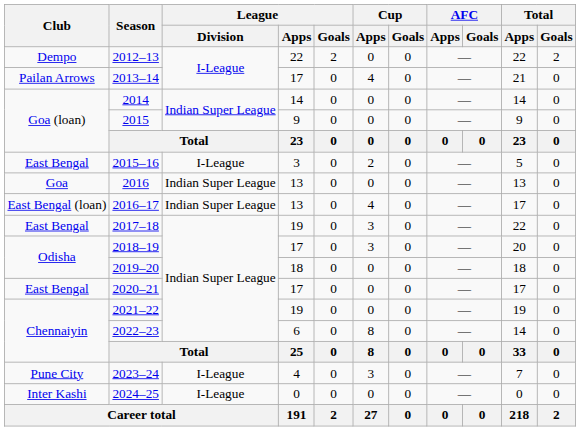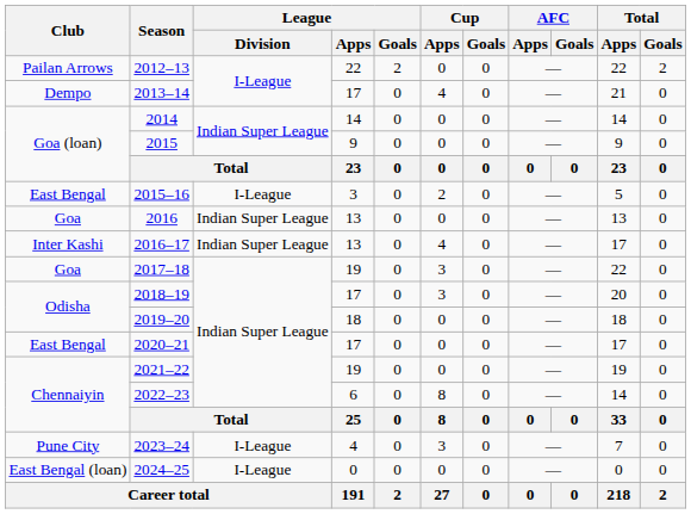 <table class="wikitable" style="text-align: center; font-size">
 <tr>
 <th rowspan="2">Club</th>
 <th rowspan="2">Season</th>
 <th colspan="3">League</th>
 <th colspan="2">Cup</th>
 <th colspan="2"><a href='#'>AFC</a></th>
 <th colspan="2">Total</th>
 </tr>
 <tr>
 <th>Division</th>
 <th>Apps</th>
 <th>Goals</th>
 <th>Apps</th>
 <th>Goals</th>
 <th>Apps</th>
 <th>Goals</th>
 <th>Apps</th>
 <th>Goals</th>
 </tr>
 <tr>
-<td rowspan="1"><a href='#'>Dempo</a></td>
+<td rowspan="1"><a href='#'>Pailan Arrows</a></td>
 <td><a href='#'>2012–13</a></td>
 <td rowspan="2"><a href='#'>I-League</a></td>
 <td>22</td>
 <td>2</td>
 <td>0</td>
 <td>0</td>
 <td colspan="2">—</td>
 <td>22</td>
 <td>2</td>
 </tr>
 <tr>
-<td rowspan="1"><a href='#'>Pailan Arrows</a></td>
+<td rowspan="1"><a href='#'>Dempo</a></td>
 <td><a href='#'>2013–14</a></td>
 <td>17</td>
 <td>0</td>
 <td>4</td>
 <td>0</td>
 <td colspan="2">—</td>
 <td>21</td>
 <td>0</td>
 </tr>
 <tr>
 <td rowspan="3"><a href='#'>Goa</a> (loan)</td>
 <td><a href='#'>2014</a></td>
 <td rowspan="2"><a href='#'>Indian Super League</a></td>
 <td>14</td>
 <td>0</td>
 <td>0</td>
 <td>0</td>
 <td colspan="2">—</td>
 <td>14</td>
 <td>0</td>
 </tr>
 <tr>
 <td><a href='#'>2015</a></td>
 <td>9</td>
 <td>0</td>
 <td>0</td>
 <td>0</td>
 <td colspan="2">—</td>
 <td>9</td>
 <td>0</td>
 </tr>
 <tr>
 <th colspan="2">Total</th>
 <th>23</th>
 <th>0</th>
 <th>0</th>
 <th>0</th>
 <th>0</th>
 <th>0</th>
 <th>23</th>
 <th>0</th>
 </tr>
 <tr>
 <td rowspan="1"><a href='#'>East Bengal</a></td>
 <td><a href='#'>2015–16</a></td>
 <td rowspan="1">I-League</td>
 <td>3</td>
 <td>0</td>
 <td>2</td>
 <td>0</td>
 <td colspan="2">—</td>
 <td>5</td>
 <td>0</td>
 </tr>
 <tr>
 <td rowspan="1"><a href='#'>Goa</a></td>
 <td><a href='#'>2016</a></td>
 <td rowspan="1">Indian Super League</td>
 <td>13</td>
 <td>0</td>
 <td>0</td>
 <td>0</td>
 <td colspan="2">—</td>
 <td>13</td>
 <td>0</td>
 </tr>
 <tr>
-<td rowspan="1"><a href='#'>East Bengal</a> (loan)</td>
+<td rowspan="1"><a href='#'>Inter Kashi</a></td>
 <td><a href='#'>2016–17</a></td>
 <td rowspan="1">Indian Super League</td>
 <td>13</td>
 <td>0</td>
 <td>4</td>
 <td>0</td>
 <td colspan="2">—</td>
 <td>17</td>
 <td>0</td>
 </tr>
 <tr>
-<td rowspan="1"><a href='#'>East Bengal</a></td>
+<td rowspan="1"><a href='#'>Goa</a></td>
 <td><a href='#'>2017–18</a></td>
 <td rowspan="6">Indian Super League</td>
 <td>19</td>
 <td>0</td>
 <td>3</td>
 <td>0</td>
 <td colspan="2">—</td>
 <td>22</td>
 <td>0</td>
 </tr>
 <tr>
 <td rowspan="2"><a href='#'>Odisha</a></td>
 <td><a href='#'>2018–19</a></td>
 <td>17</td>
 <td>0</td>
 <td>3</td>
 <td>0</td>
 <td colspan="2">—</td>
 <td>20</td>
 <td>0</td>
 </tr>
 <tr>
 <td><a href='#'>2019–20</a></td>
 <td>18</td>
 <td>0</td>
 <td>0</td>
 <td>0</td>
 <td colspan="2">—</td>
 <td>18</td>
 <td>0</td>
 </tr>
 <tr>
 <td rowspan="1"><a href='#'>East Bengal</a></td>
 <td><a href='#'>2020–21</a></td>
 <td>17</td>
 <td>0</td>
 <td>0</td>
 <td>0</td>
 <td colspan="2">—</td>
 <td>17</td>
 <td>0</td>
 </tr>
 <tr>
 <td rowspan="3"><a href='#'>Chennaiyin</a></td>
 <td><a href='#'>2021–22</a></td>
 <td>19</td>
 <td>0</td>
 <td>0</td>
 <td>0</td>
 <td colspan="2">—</td>
 <td>19</td>
 <td>0</td>
 </tr>
 <tr>
 <td><a href='#'>2022–23</a></td>
 <td>6</td>
 <td>0</td>
 <td>8</td>
 <td>0</td>
 <td colspan="2">—</td>
 <td>14</td>
 <td>0</td>
 </tr>
 <tr>
 <th colspan="2">Total</th>
 <th>25</th>
 <th>0</th>
 <th>8</th>
 <th>0</th>
 <th>0</th>
 <th>0</th>
 <th>33</th>
 <th>0</th>
 </tr>
 <tr>
 <td rowspan="1"><a href='#'>Pune City</a></td>
 <td><a href='#'>2023–24</a></td>
 <td rowspan="1">I-League</td>
 <td>4</td>
 <td>0</td>
 <td>3</td>
 <td>0</td>
 <td colspan="2">—</td>
 <td>7</td>
 <td>0</td>
 </tr>
 <tr>
-<td rowspan="1"><a href='#'>Inter Kashi</a></td>
+<td rowspan="1"><a href='#'>East Bengal</a> (loan)</td>
 <td><a href='#'>2024–25</a></td>
 <td rowspan="1">I-League</td>
 <td>0</td>
 <td>0</td>
 <td>0</td>
 <td>0</td>
 <td colspan="2">—</td>
 <td>0</td>
 <td>0</td>
 </tr>
 <tr>
 <th colspan="3">Career total</th>
 <th>191</th>
 <th>2</th>
 <th>27</th>
 <th>0</th>
 <th>0</th>
 <th>0</th>
 <th>218</th>
 <th>2</th>
 </tr>
 </table>
